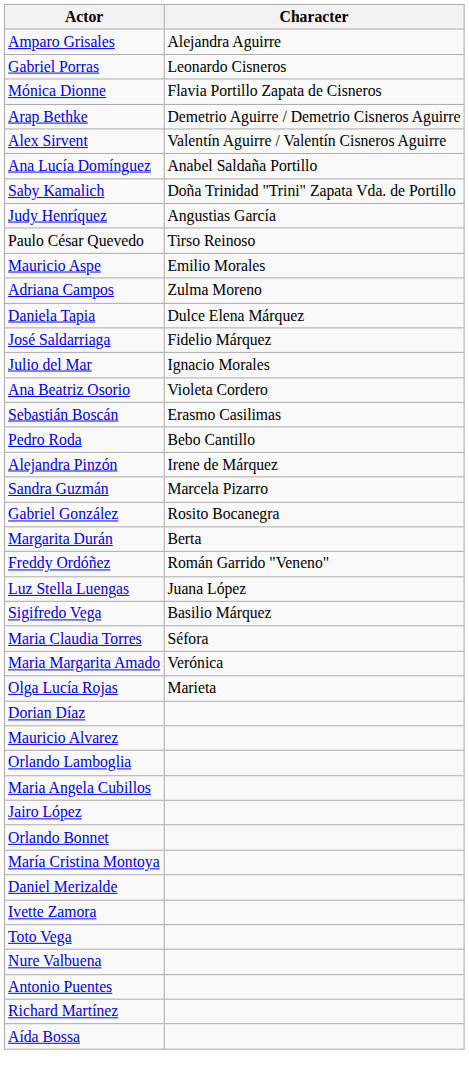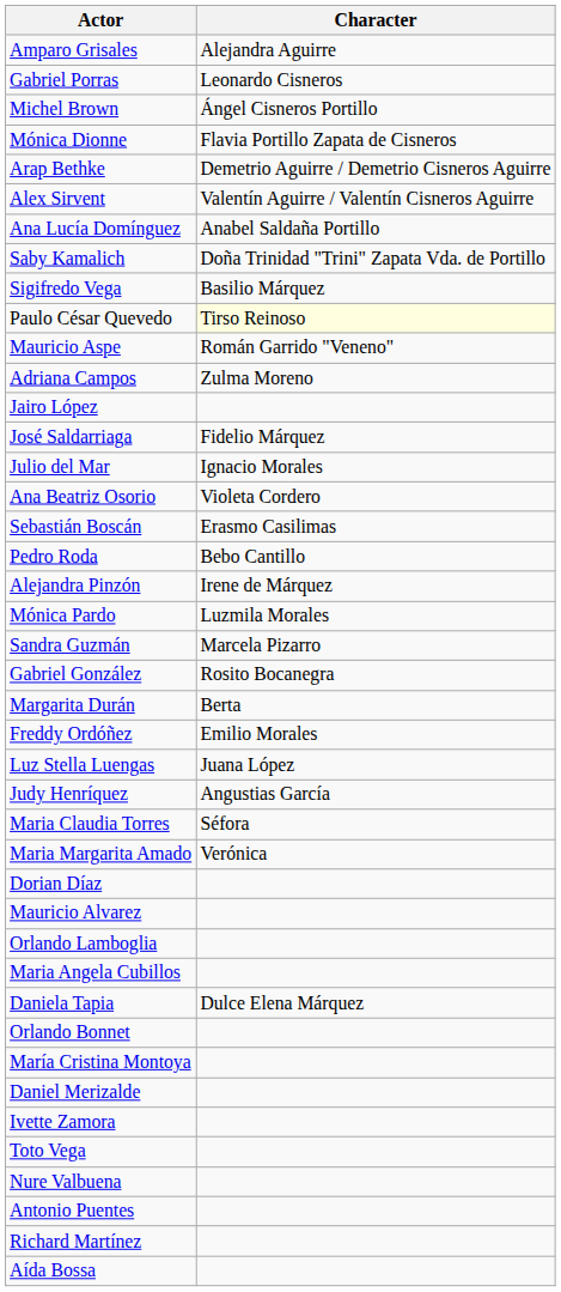 <table class="wikitable">
 <tr>
 <th>Actor</th>
 <th>Character</th>
 </tr>
 <tr>
 <td><a href='#'>Amparo Grisales</a></td>
 <td>Alejandra Aguirre</td>
 </tr>
 <tr>
 <td><a href='#'>Gabriel Porras</a></td>
 <td>Leonardo Cisneros</td>
+</tr>
+<tr>
+<td><a href='#'>Michel Brown</a></td>
+<td>Ángel Cisneros Portillo</td>
 </tr>
 <tr>
 <td><a href='#'>Mónica Dionne</a></td>
 <td>Flavia Portillo Zapata de Cisneros</td>
 </tr>
 <tr>
 <td><a href='#'>Arap Bethke</a></td>
 <td>Demetrio Aguirre / Demetrio Cisneros Aguirre</td>
 </tr>
 <tr>
 <td><a href='#'>Alex Sirvent</a></td>
 <td>Valentín Aguirre / Valentín Cisneros Aguirre</td>
 </tr>
 <tr>
 <td><a href='#'>Ana Lucía Domínguez</a></td>
 <td>Anabel Saldaña Portillo</td>
 </tr>
 <tr>
 <td><a href='#'>Saby Kamalich</a></td>
 <td>Doña Trinidad "Trini" Zapata Vda. de Portillo</td>
 </tr>
 <tr>
-<td><a href='#'>Judy Henríquez</a></td>
-<td>Angustias García</td>
+<td><a href='#'>Sigifredo Vega</a></td>
+<td>Basilio Márquez</td>
 </tr>
 <tr>
 <td>Paulo César Quevedo</td>
-<td>Tirso Reinoso</td>
+<td style="background: lightyellow;">Tirso Reinoso</td>
 </tr>
 <tr>
 <td><a href='#'>Mauricio Aspe</a></td>
-<td>Emilio Morales</td>
+<td>Román Garrido "Veneno"</td>
 </tr>
 <tr>
 <td><a href='#'>Adriana Campos</a></td>
 <td>Zulma Moreno</td>
 </tr>
 <tr>
-<td><a href='#'>Daniela Tapia</a></td>
-<td>Dulce Elena Márquez</td>
+<td><a href='#'>Jairo López</a></td>
+<td></td>
 </tr>
 <tr>
 <td><a href='#'>José Saldarriaga</a></td>
 <td>Fidelio Márquez</td>
 </tr>
 <tr>
 <td><a href='#'>Julio del Mar</a></td>
 <td>Ignacio Morales</td>
 </tr>
 <tr>
 <td><a href='#'>Ana Beatriz Osorio</a></td>
 <td>Violeta Cordero</td>
 </tr>
 <tr>
 <td><a href='#'>Sebastián Boscán</a></td>
 <td>Erasmo Casilimas</td>
 </tr>
 <tr>
 <td><a href='#'>Pedro Roda</a></td>
 <td>Bebo Cantillo</td>
 </tr>
 <tr>
 <td><a href='#'>Alejandra Pinzón</a></td>
 <td>Irene de Márquez</td>
 </tr>
 <tr>
+<td><a href='#'>Mónica Pardo</a></td>
+<td>Luzmila Morales</td>
+</tr>
+<tr>
 <td><a href='#'>Sandra Guzmán</a></td>
 <td>Marcela Pizarro</td>
 </tr>
 <tr>
 <td><a href='#'>Gabriel González</a></td>
 <td>Rosito Bocanegra</td>
 </tr>
 <tr>
 <td><a href='#'>Margarita Durán</a></td>
 <td>Berta</td>
 </tr>
 <tr>
 <td><a href='#'>Freddy Ordóñez</a></td>
-<td>Román Garrido "Veneno"</td>
+<td>Emilio Morales</td>
 </tr>
 <tr>
 <td><a href='#'>Luz Stella Luengas</a></td>
 <td>Juana López</td>
 </tr>
 <tr>
-<td><a href='#'>Sigifredo Vega</a></td>
-<td>Basilio Márquez</td>
+<td><a href='#'>Judy Henríquez</a></td>
+<td>Angustias García</td>
 </tr>
 <tr>
 <td><a href='#'>Maria Claudia Torres</a></td>
 <td>Séfora</td>
 </tr>
 <tr>
 <td><a href='#'>Maria Margarita Amado</a></td>
 <td>Verónica</td>
-</tr>
-<tr>
-<td><a href='#'>Olga Lucía Rojas</a></td>
-<td>Marieta</td>
 </tr>
 <tr>
 <td><a href='#'>Dorian Díaz</a></td>
 <td></td>
 </tr>
 <tr>
 <td><a href='#'>Mauricio Alvarez</a></td>
 <td></td>
 </tr>
 <tr>
 <td><a href='#'>Orlando Lamboglia</a></td>
 <td></td>
 </tr>
 <tr>
 <td><a href='#'>Maria Angela Cubillos</a></td>
 <td></td>
 </tr>
 <tr>
-<td><a href='#'>Jairo López</a></td>
-<td></td>
+<td><a href='#'>Daniela Tapia</a></td>
+<td>Dulce Elena Márquez</td>
 </tr>
 <tr>
 <td><a href='#'>Orlando Bonnet</a></td>
 <td></td>
 </tr>
 <tr>
 <td><a href='#'>María Cristina Montoya</a></td>
 <td></td>
 </tr>
 <tr>
 <td><a href='#'>Daniel Merizalde</a></td>
 <td></td>
 </tr>
 <tr>
 <td><a href='#'>Ivette Zamora</a></td>
 <td></td>
 </tr>
 <tr>
 <td><a href='#'>Toto Vega</a></td>
 <td></td>
 </tr>
 <tr>
 <td><a href='#'>Nure Valbuena</a></td>
 <td></td>
 </tr>
 <tr>
 <td><a href='#'>Antonio Puentes</a></td>
 <td></td>
 </tr>
 <tr>
 <td><a href='#'>Richard Martínez</a></td>
 <td></td>
 </tr>
 <tr>
 <td><a href='#'>Aída Bossa</a></td>
 <td></td>
 </tr>
 </table>
